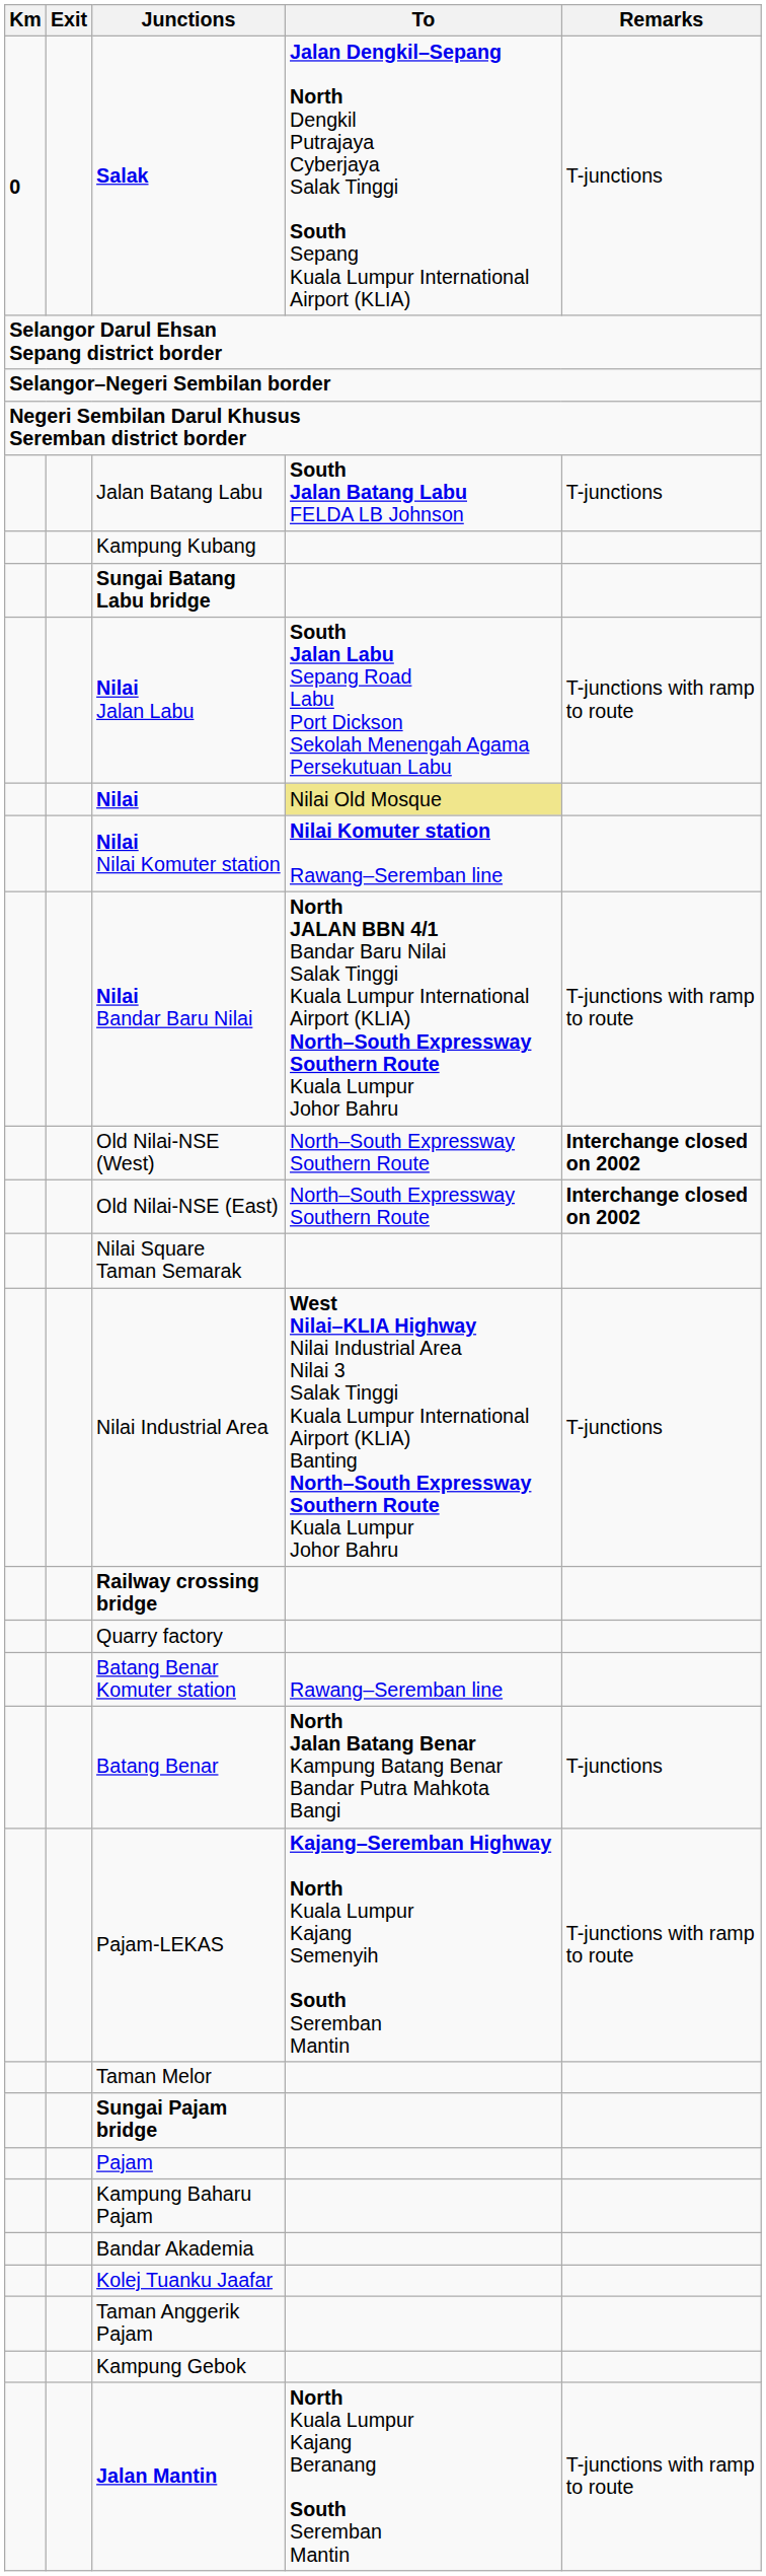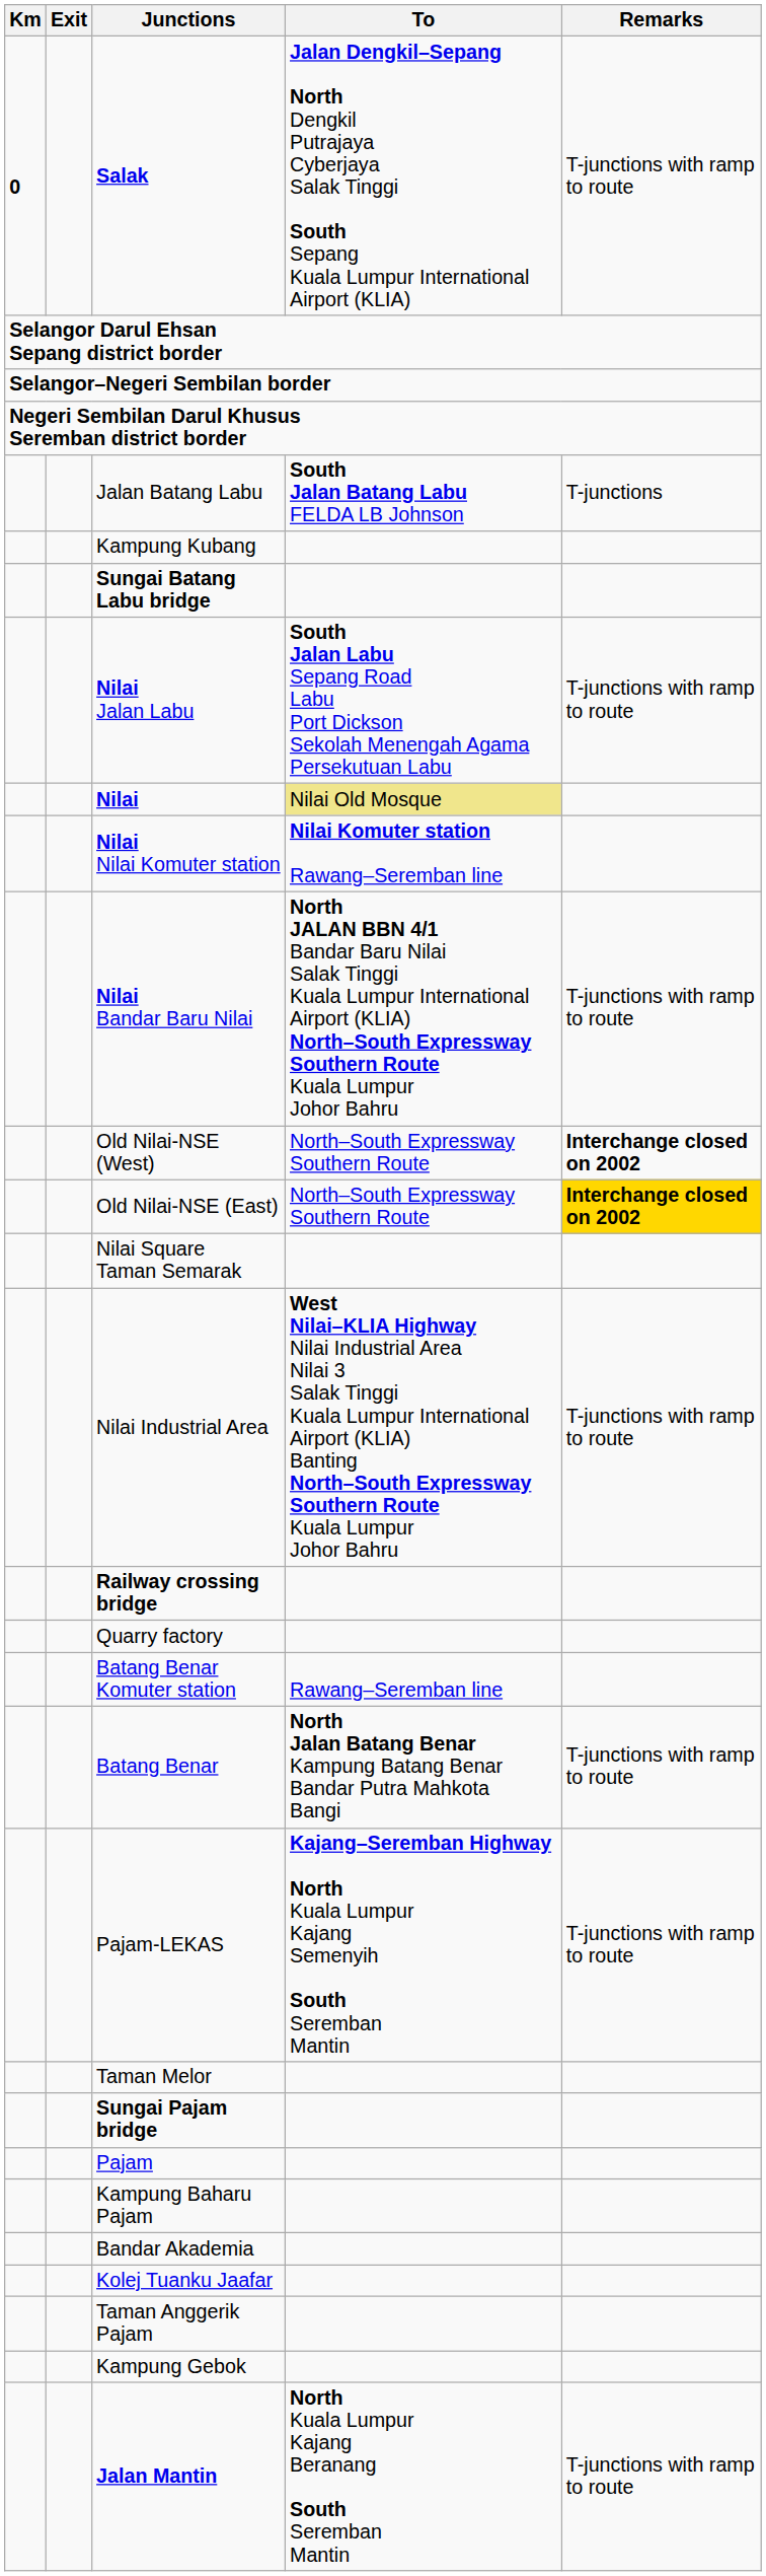 <table class="wikitable">
 <tr>
 <th>Km</th>
 <th>Exit</th>
 <th>Junctions</th>
 <th>To</th>
 <th>Remarks</th>
 </tr>
 <tr>
 <td><br><strong>0</strong></td>
 <td></td>
 <td><strong><a href='#'>Salak</a></strong></td>
 <td> <strong><a href='#'>Jalan Dengkil–Sepang</a></strong><br><br><strong>North</strong><br> Dengkil<br> Putrajaya<br> Cyberjaya<br> Salak Tinggi<br><br><strong>South</strong><br> Sepang<br> Kuala Lumpur International Airport (KLIA) </td>
-<td>T-junctions</td>
+<td>T-junctions with ramp to route </td>
 </tr>
 <tr>
 <td style="width:600px" colspan="6" style="text-align:center; background:blue;"><strong><span>Selangor Darul Ehsan<br>Sepang district border</span></strong></td>
 </tr>
 <tr>
 <td style="width:600px" colspan="6" style="text-align:center; background:yellow;"><strong><span>Selangor–Negeri Sembilan border</span></strong></td>
 </tr>
 <tr>
 <td style="width:600px" colspan="6" style="text-align:center; background:blue;"><strong><span>Negeri Sembilan Darul Khusus<br>Seremban district border</span></strong></td>
 </tr>
 <tr>
 <td></td>
 <td></td>
 <td>Jalan Batang Labu</td>
 <td><strong>South</strong><br> <strong><a href='#'>Jalan Batang Labu</a></strong><br><a href='#'>FELDA LB Johnson</a></td>
 <td>T-junctions</td>
 </tr>
 <tr>
 <td></td>
 <td></td>
 <td>Kampung Kubang</td>
 <td></td>
 <td></td>
 </tr>
 <tr>
 <td></td>
 <td></td>
 <td><strong>Sungai Batang Labu bridge</strong></td>
 <td></td>
 <td></td>
 </tr>
 <tr>
 <td></td>
 <td></td>
 <td><strong><a href='#'>Nilai</a></strong><br><a href='#'>Jalan Labu</a></td>
 <td><strong>South</strong><br> <strong><a href='#'>Jalan Labu</a></strong><br> <a href='#'>Sepang Road</a><br> <a href='#'>Labu</a><br> <a href='#'>Port Dickson</a><br><a href='#'>Sekolah Menengah Agama Persekutuan Labu</a></td>
 <td>T-junctions with ramp to route </td>
 </tr>
 <tr>
 <td></td>
 <td></td>
 <td><strong><a href='#'>Nilai</a></strong></td>
 <td style="background: khaki;">Nilai Old Mosque</td>
 <td></td>
 </tr>
 <tr>
 <td></td>
 <td></td>
 <td><strong><a href='#'>Nilai</a></strong><br> <a href='#'>Nilai Komuter station</a></td>
 <td> <strong><a href='#'>Nilai Komuter station</a></strong><br><br><a href='#'>Rawang–Seremban line</a></td>
 <td></td>
 </tr>
 <tr>
 <td></td>
 <td></td>
 <td><strong><a href='#'>Nilai</a></strong><br><a href='#'>Bandar Baru Nilai</a></td>
 <td><strong>North</strong><br><strong>JALAN BBN 4/1</strong><br>Bandar Baru Nilai<br>Salak Tinggi<br>Kuala Lumpur International Airport (KLIA) <br>  <strong><a href='#'>North–South Expressway Southern Route</a></strong><br>Kuala Lumpur<br>Johor Bahru</td>
 <td>T-junctions with ramp to route </td>
 </tr>
 <tr>
 <td></td>
 <td></td>
 <td>Old Nilai-NSE (West)</td>
 <td> <a href='#'>North–South Expressway Southern Route</a></td>
 <td><strong>Interchange closed on 2002</strong></td>
 </tr>
 <tr>
 <td></td>
 <td></td>
 <td>Old Nilai-NSE (East)</td>
 <td> <a href='#'>North–South Expressway Southern Route</a></td>
-<td><strong>Interchange closed on 2002</strong></td>
+<td style="background: gold;"><strong>Interchange closed on 2002</strong></td>
 </tr>
 <tr>
 <td></td>
 <td></td>
 <td>Nilai Square<br>Taman Semarak</td>
 <td></td>
 <td></td>
 </tr>
 <tr>
 <td></td>
 <td></td>
 <td>Nilai Industrial Area</td>
 <td><strong>West</strong><br> <strong><a href='#'>Nilai–KLIA Highway</a></strong><br>Nilai Industrial Area<br>Nilai 3<br>Salak Tinggi<br>Kuala Lumpur International Airport (KLIA) <br>Banting<br>  <strong><a href='#'>North–South Expressway Southern Route</a></strong><br>Kuala Lumpur<br>Johor Bahru</td>
-<td>T-junctions</td>
+<td>T-junctions with ramp to route </td>
 </tr>
 <tr>
 <td></td>
 <td></td>
 <td><strong>Railway crossing bridge</strong></td>
 <td></td>
 <td></td>
 </tr>
 <tr>
 <td></td>
 <td></td>
 <td>Quarry factory</td>
 <td></td>
 <td></td>
 </tr>
 <tr>
 <td></td>
 <td></td>
 <td><a href='#'>Batang Benar Komuter station</a></td>
 <td><br><a href='#'>Rawang–Seremban line</a></td>
 <td></td>
 </tr>
 <tr>
 <td></td>
 <td></td>
 <td><a href='#'>Batang Benar</a></td>
 <td><strong>North</strong><br><strong>Jalan Batang Benar</strong><br>Kampung Batang Benar<br>Bandar Putra Mahkota<br>Bangi</td>
-<td>T-junctions</td>
+<td>T-junctions with ramp to route </td>
 </tr>
 <tr>
 <td></td>
 <td></td>
 <td>Pajam-LEKAS</td>
 <td> <strong><a href='#'>Kajang–Seremban Highway</a></strong><br><br><strong>North</strong><br>Kuala Lumpur<br>Kajang<br>Semenyih<br><br><strong>South</strong><br>Seremban<br>Mantin</td>
 <td>T-junctions with ramp to route </td>
 </tr>
 <tr>
 <td></td>
 <td></td>
 <td>Taman Melor</td>
 <td></td>
 <td></td>
 </tr>
 <tr>
 <td></td>
 <td></td>
 <td><strong>Sungai Pajam bridge</strong></td>
 <td></td>
 <td></td>
 </tr>
 <tr>
 <td></td>
 <td></td>
 <td><a href='#'>Pajam</a></td>
 <td></td>
 <td></td>
 </tr>
 <tr>
 <td></td>
 <td></td>
 <td>Kampung Baharu Pajam</td>
 <td></td>
 <td></td>
 </tr>
 <tr>
 <td></td>
 <td></td>
 <td>Bandar Akademia</td>
 <td></td>
 <td></td>
 </tr>
 <tr>
 <td></td>
 <td></td>
 <td><a href='#'>Kolej Tuanku Jaafar</a></td>
 <td></td>
 <td></td>
 </tr>
 <tr>
 <td></td>
 <td></td>
 <td>Taman Anggerik Pajam</td>
 <td></td>
 <td></td>
 </tr>
 <tr>
 <td></td>
 <td></td>
 <td>Kampung Gebok</td>
 <td></td>
 <td></td>
 </tr>
 <tr>
 <td></td>
 <td></td>
 <td> <strong><a href='#'>Jalan Mantin</a></strong></td>
 <td><strong>North</strong><br> Kuala Lumpur<br> Kajang<br> Beranang<br><br><strong>South</strong><br> Seremban<br> Mantin</td>
 <td>T-junctions with ramp to route </td>
 </tr>
 </table>
